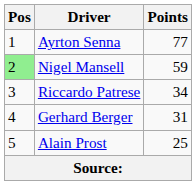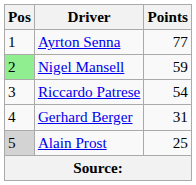 <table class="wikitable" style="font-size: 95%;">
 <tr>
 <th>Pos</th>
 <th>Driver</th>
 <th>Points</th>
 </tr>
 <tr>
 <td>1</td>
 <td> <a href='#'>Ayrton Senna</a></td>
 <td align="right">77</td>
 </tr>
 <tr>
 <td style="background: lightgreen;">2</td>
 <td> <a href='#'>Nigel Mansell</a></td>
 <td align="right">59</td>
 </tr>
 <tr>
 <td>3</td>
 <td> <a href='#'>Riccardo Patrese</a></td>
-<td align="right">34</td>
+<td align="right">54</td>
 </tr>
 <tr>
 <td>4</td>
 <td> <a href='#'>Gerhard Berger</a></td>
 <td align="right">31</td>
 </tr>
 <tr>
-<td>5</td>
+<td style="background: lightgrey;">5</td>
 <td> <a href='#'>Alain Prost</a></td>
 <td align="right">25</td>
 </tr>
 <tr>
 <th colspan=4>Source: </th>
 </tr>
 </table>
